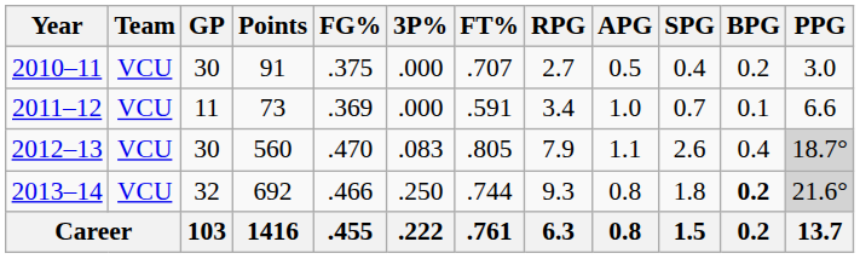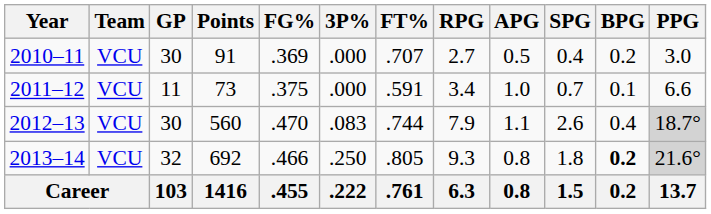 <table class="wikitable"; style="text-align:center";>
 <tr>
 <th>Year</th>
 <th>Team</th>
 <th>GP</th>
 <th>Points</th>
 <th>FG%</th>
 <th>3P%</th>
 <th>FT%</th>
 <th>RPG</th>
 <th>APG</th>
 <th>SPG</th>
 <th>BPG</th>
 <th>PPG</th>
 </tr>
 <tr>
 <td><a href='#'>2010–11</a></td>
 <td><a href='#'>VCU</a></td>
 <td>30</td>
 <td>91</td>
-<td>.375</td>
+<td>.369</td>
 <td>.000</td>
 <td>.707</td>
 <td>2.7</td>
 <td>0.5</td>
 <td>0.4</td>
 <td>0.2</td>
 <td>3.0</td>
 </tr>
 <tr>
 <td><a href='#'>2011–12</a></td>
 <td><a href='#'>VCU</a></td>
 <td>11</td>
 <td>73</td>
-<td>.369</td>
+<td>.375</td>
 <td>.000</td>
 <td>.591</td>
 <td>3.4</td>
 <td>1.0</td>
 <td>0.7</td>
 <td>0.1</td>
 <td>6.6</td>
 </tr>
 <tr>
 <td><a href='#'>2012–13</a></td>
 <td><a href='#'>VCU</a></td>
 <td>30</td>
 <td>560</td>
 <td>.470</td>
 <td>.083</td>
-<td>.805</td>
+<td>.744</td>
 <td>7.9</td>
 <td>1.1</td>
 <td>2.6</td>
 <td>0.4</td>
 <td style="background:#D3D3D3">18.7°</td>
 </tr>
 <tr>
 <td><a href='#'>2013–14</a></td>
 <td><a href='#'>VCU</a></td>
 <td>32</td>
 <td>692</td>
 <td>.466</td>
 <td>.250</td>
-<td>.744</td>
+<td>.805</td>
 <td>9.3</td>
 <td>0.8</td>
 <td>1.8</td>
 <td><strong>0.2</strong></td>
 <td style="background:#D3D3D3">21.6°</td>
 </tr>
 <tr>
 <th colspan=2; align=center>Career</th>
 <th>103</th>
 <th>1416</th>
 <th>.455</th>
 <th>.222</th>
 <th>.761</th>
 <th>6.3</th>
 <th>0.8</th>
 <th>1.5</th>
 <th>0.2</th>
 <th>13.7</th>
 </tr>
 </table>
